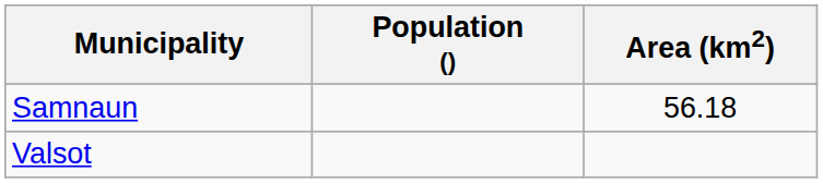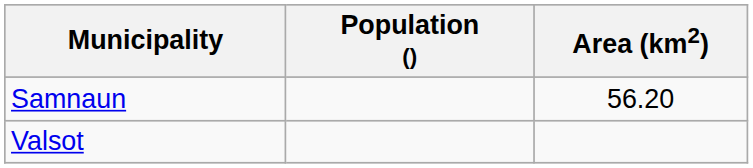 <table class="wikitable">
 <tr>
 <th width="160">Municipality</th>
 <th width="140">Population <small><br>()</small></th>
 <th width="120">Area (km<sup>2</sup>)</th>
 </tr>
 <tr>
 <td><a href='#'>Samnaun</a></td>
 <td align="center"></td>
-<td align="center">56.18</td>
+<td align="center">56.20</td>
 </tr>
 <tr>
 <td><a href='#'>Valsot</a></td>
 <td align="center"></td>
 <td align="center"></td>
 </tr>
 </table>
